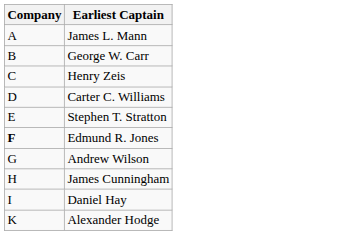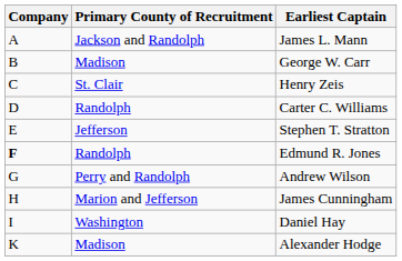 <table class="wikitable">
 <tr>
 <th>Company</th>
+<th>Primary County of Recruitment</th>
 <th>Earliest Captain</th>
 </tr>
 <tr>
 <td>A</td>
+<td><a href='#'>Jackson</a> and <a href='#'>Randolph</a></td>
 <td>James L. Mann</td>
 </tr>
 <tr>
 <td>B</td>
+<td><a href='#'>Madison</a></td>
 <td>George W. Carr</td>
 </tr>
 <tr>
 <td>C</td>
+<td><a href='#'>St. Clair</a></td>
 <td>Henry Zeis</td>
 </tr>
 <tr>
 <td>D</td>
+<td><a href='#'>Randolph</a></td>
 <td>Carter C. Williams</td>
 </tr>
 <tr>
 <td>E</td>
+<td><a href='#'>Jefferson</a></td>
 <td>Stephen T. Stratton</td>
 </tr>
 <tr>
 <td><strong>F</strong></td>
+<td><a href='#'>Randolph</a></td>
 <td>Edmund R. Jones</td>
 </tr>
 <tr>
 <td>G</td>
+<td><a href='#'>Perry</a> and <a href='#'>Randolph</a></td>
 <td>Andrew Wilson</td>
 </tr>
 <tr>
 <td>H</td>
+<td><a href='#'>Marion</a> and <a href='#'>Jefferson</a></td>
 <td>James Cunningham</td>
 </tr>
 <tr>
 <td>I</td>
+<td><a href='#'>Washington</a></td>
 <td>Daniel Hay</td>
 </tr>
 <tr>
 <td>K</td>
+<td><a href='#'>Madison</a></td>
 <td>Alexander Hodge</td>
 </tr>
 </table>
